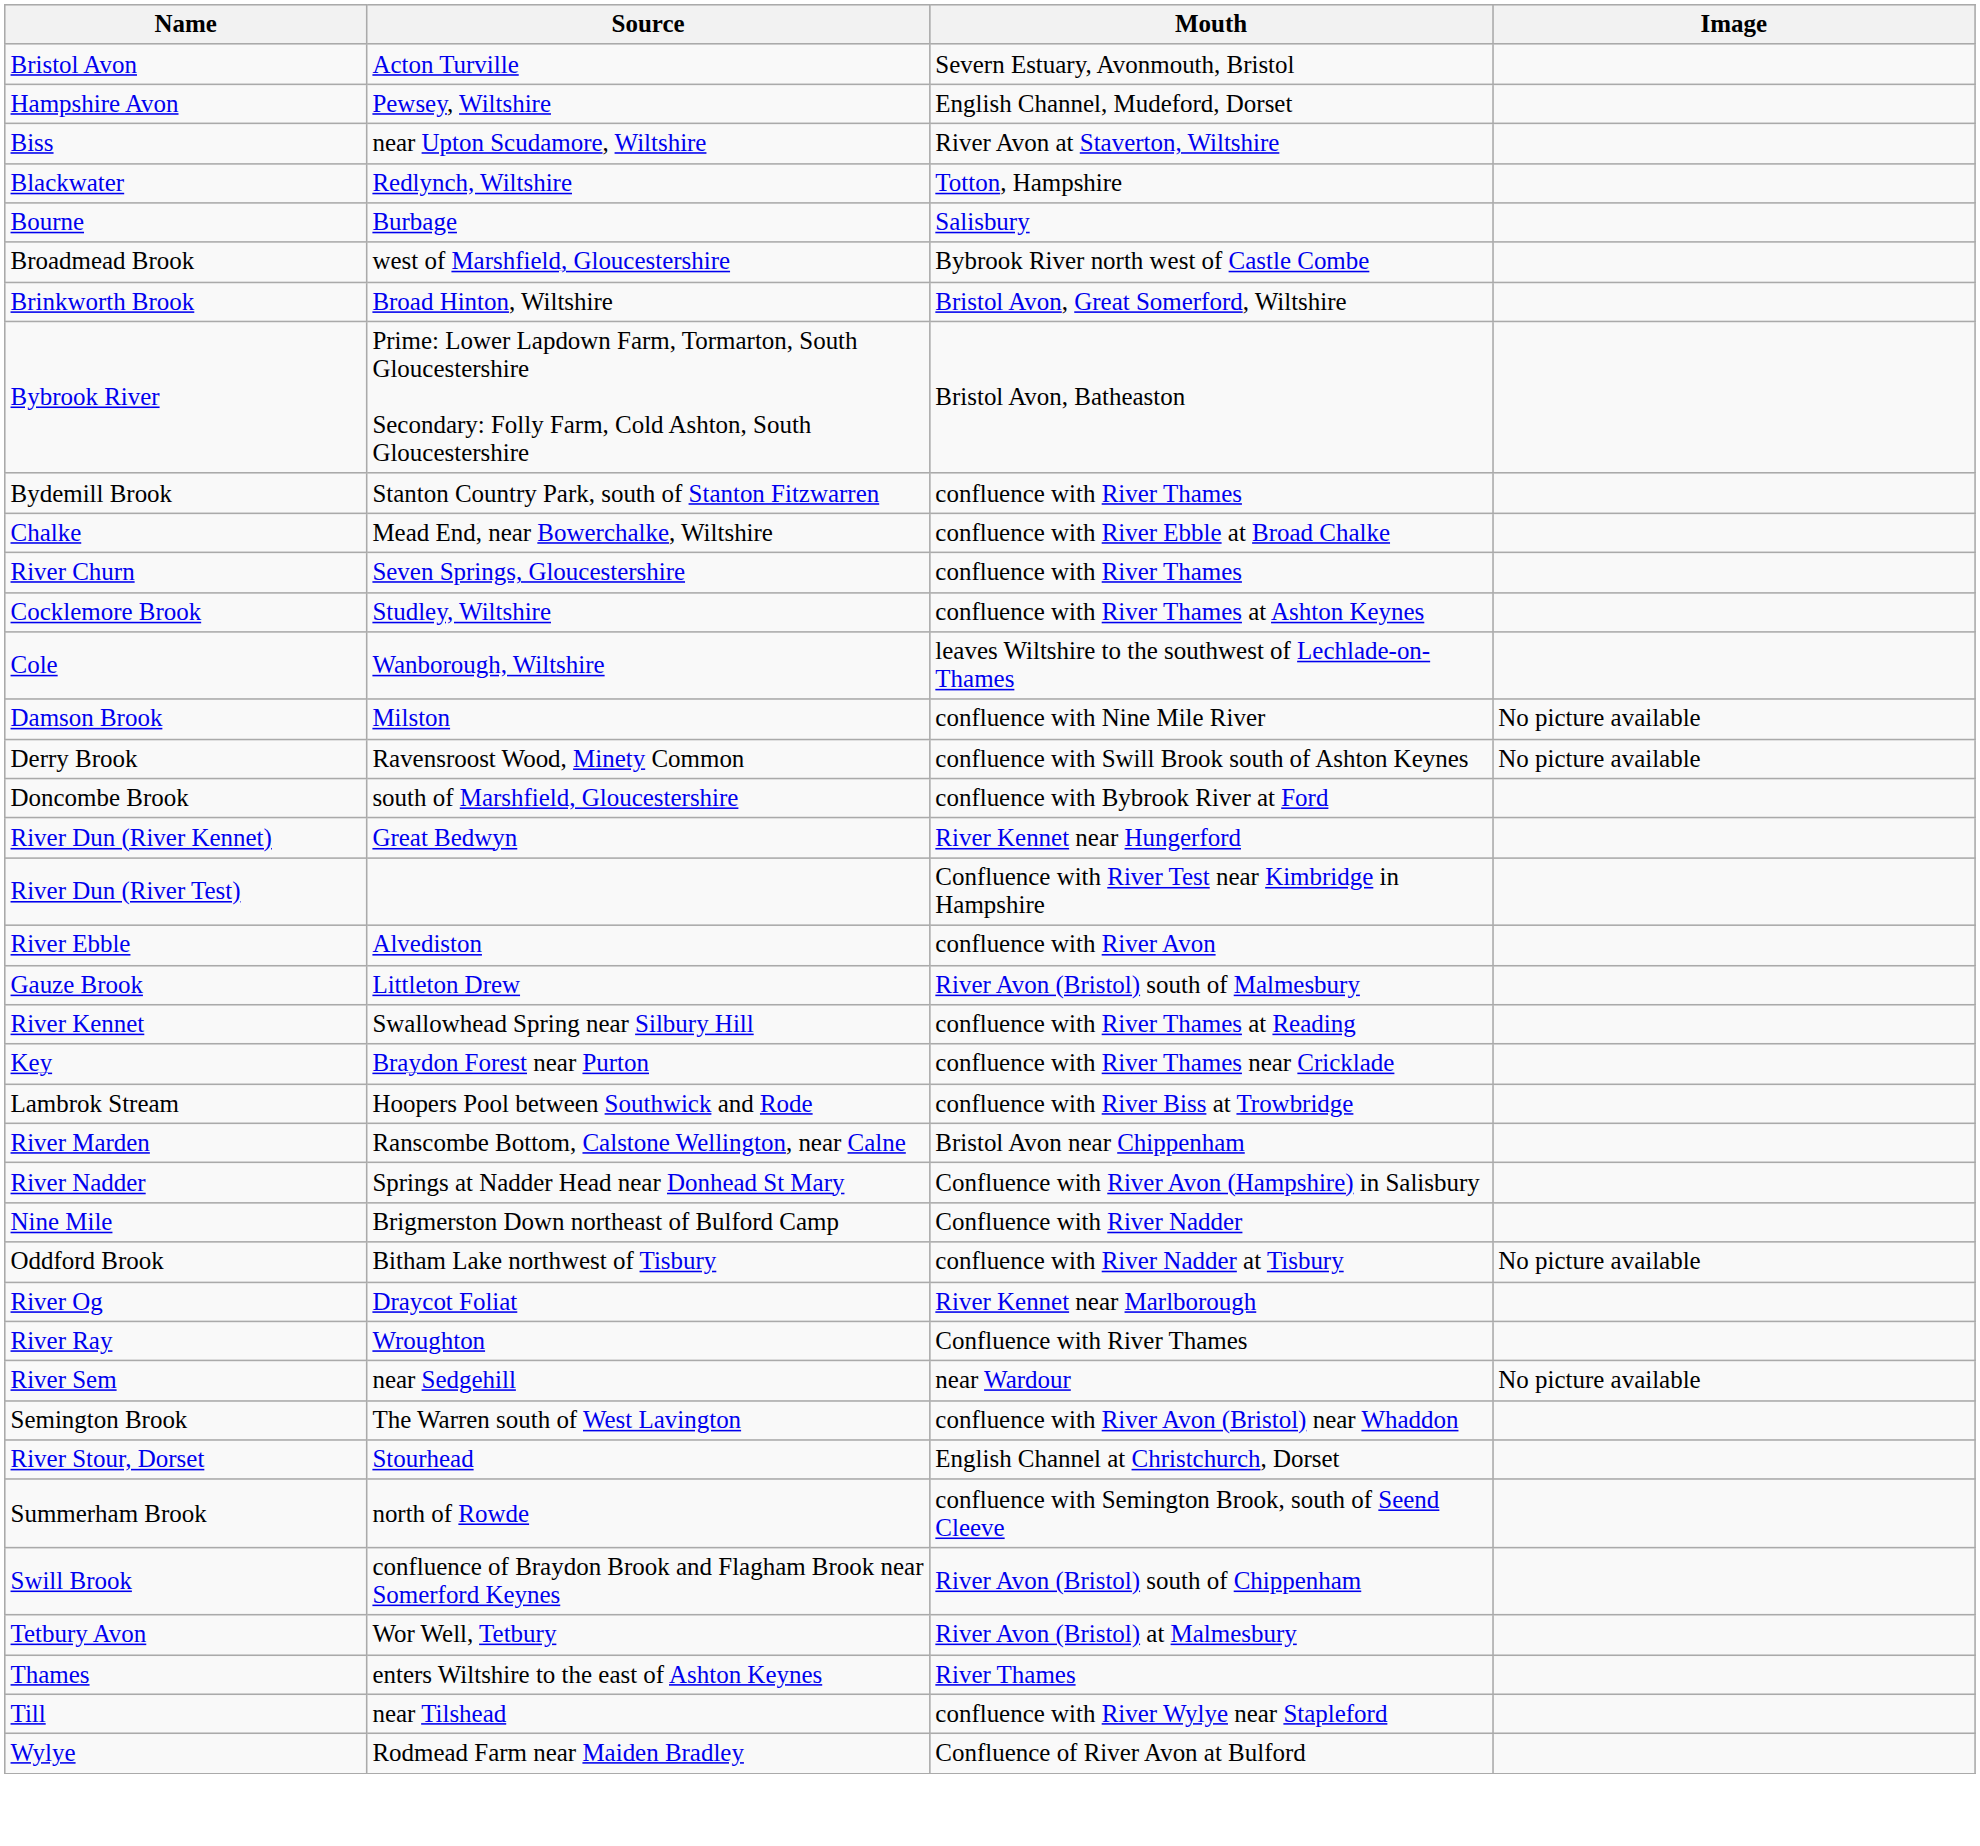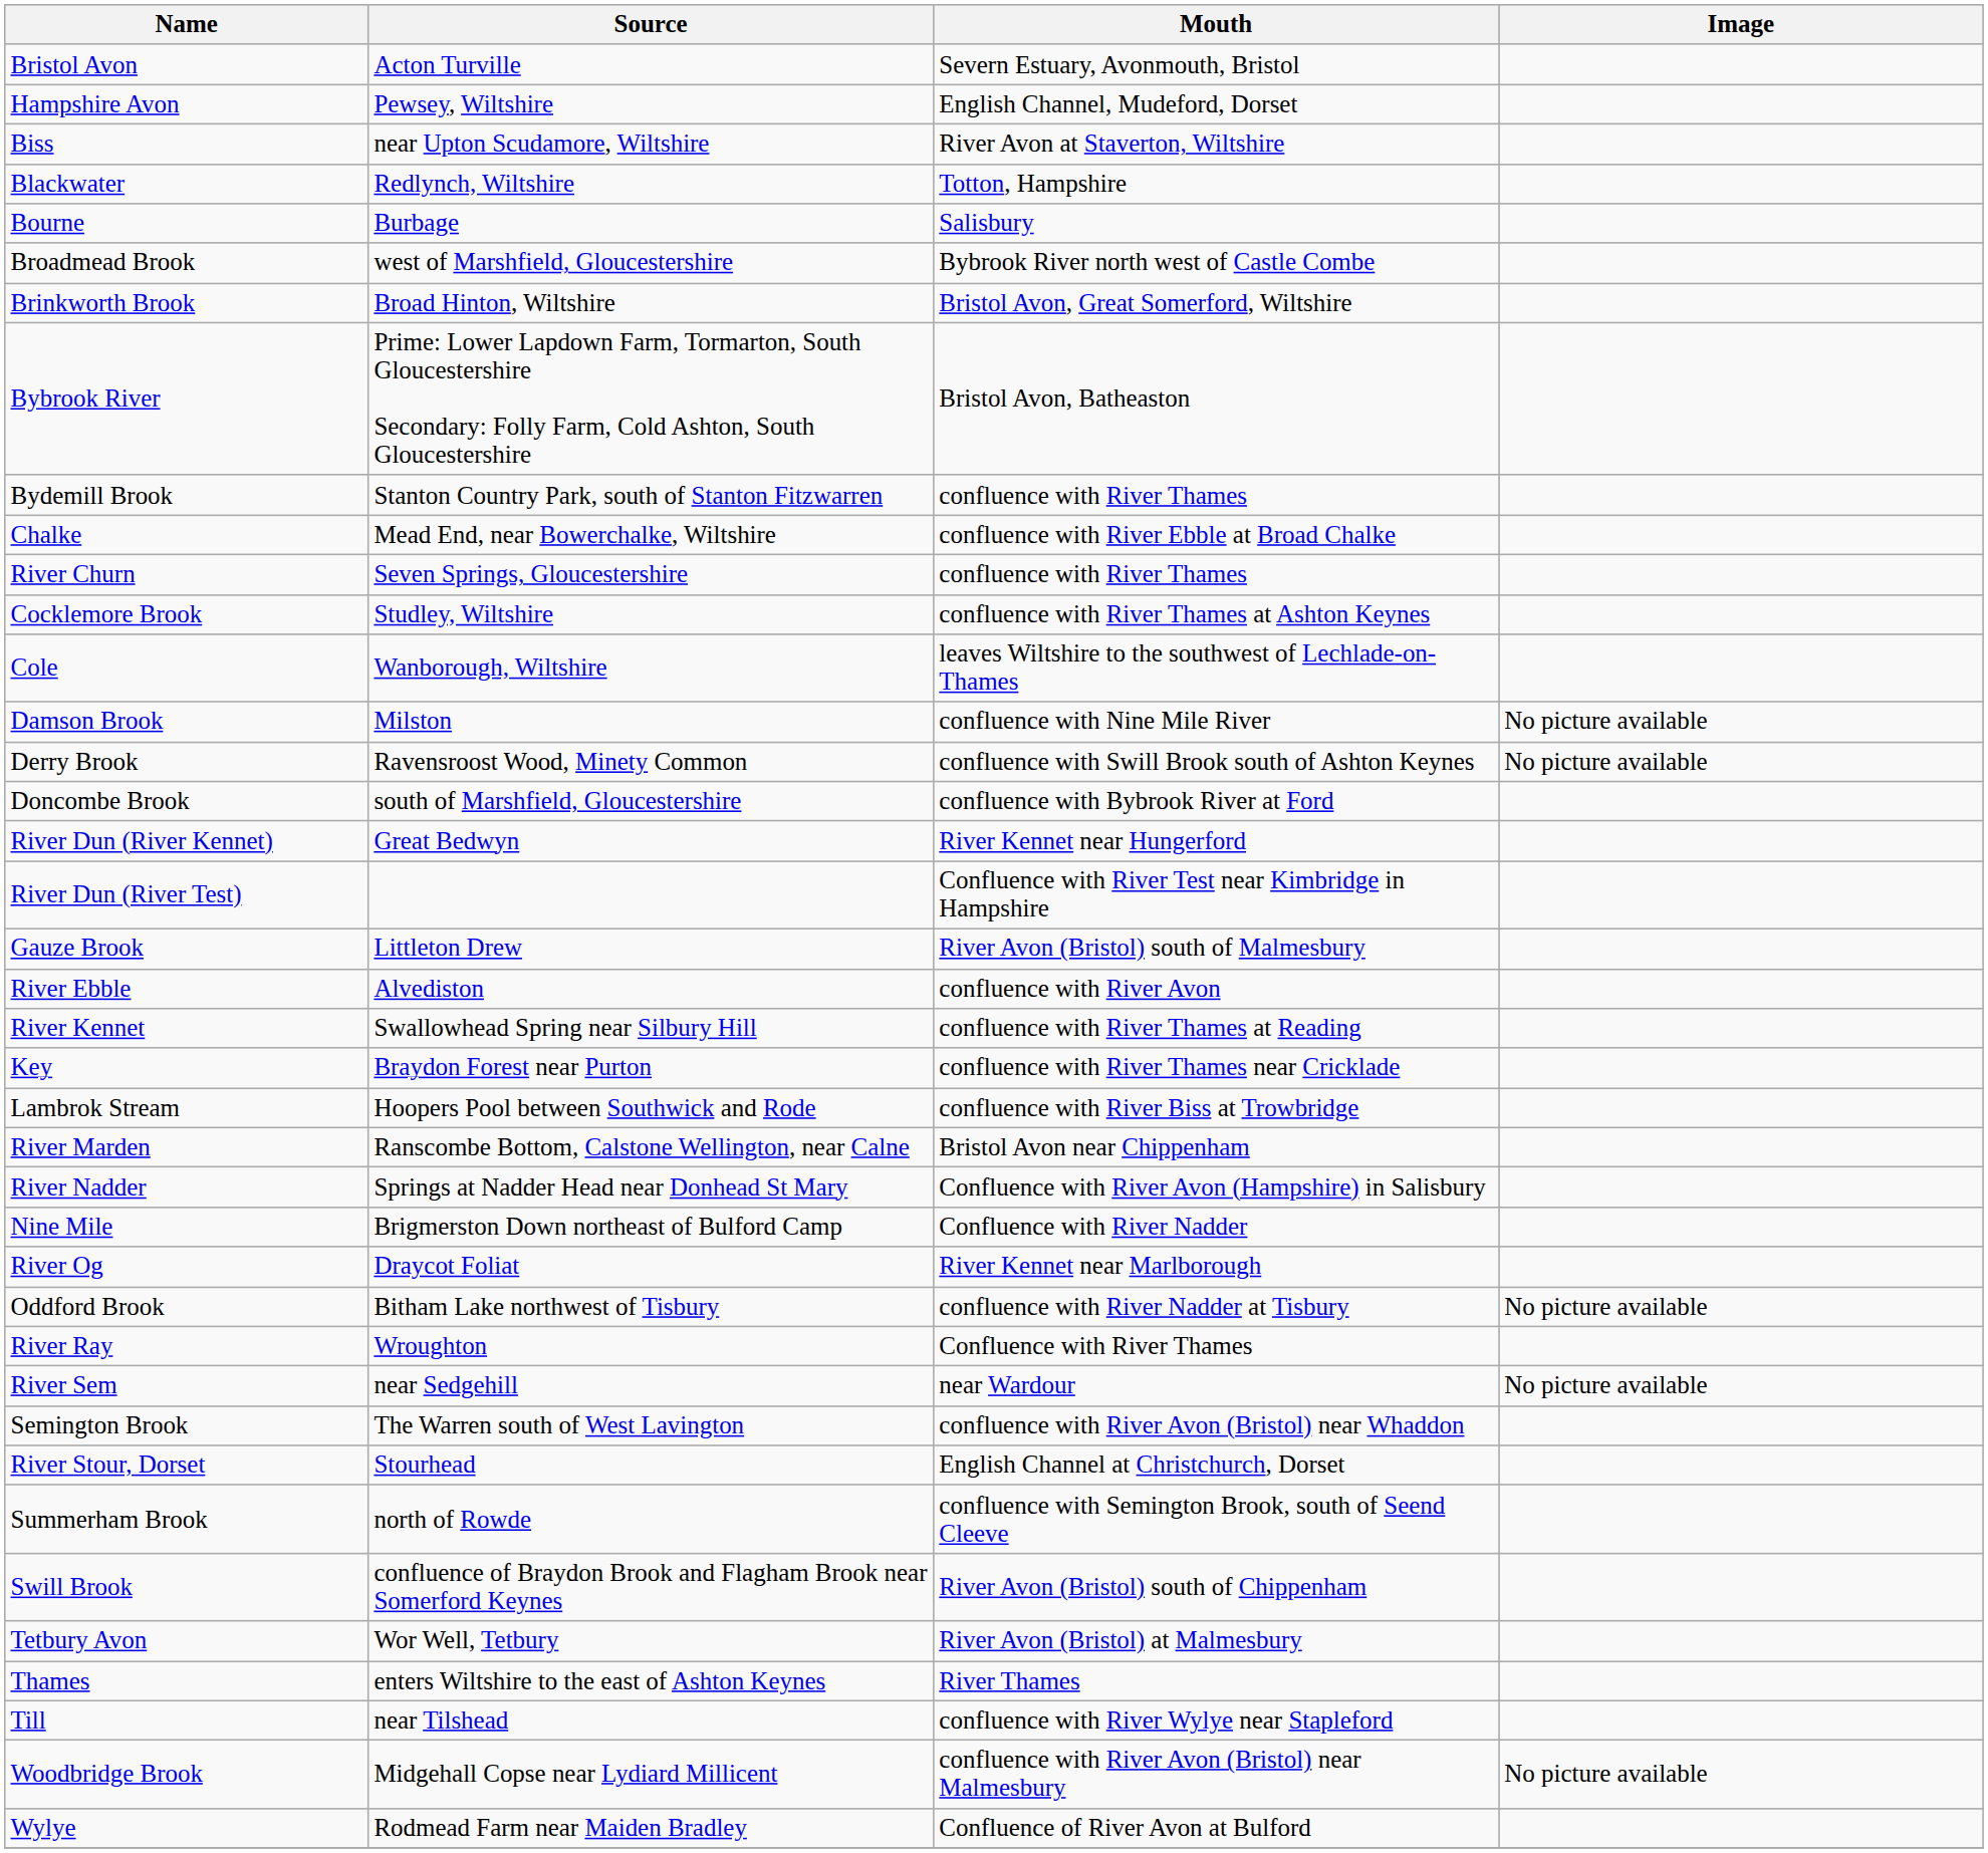 <table class="wikitable sortable" style="width:100%">
 <tr>
 <th width=9%><strong>Name</strong></th>
 <th width=14%><strong>Source</strong></th>
 <th width=14%><strong>Mouth</strong></th>
 <th width=12%><strong>Image</strong></th>
 </tr>
 <tr ->
 <td><a href='#'>Bristol Avon</a></td>
 <td><a href='#'>Acton Turville</a><br> </td>
 <td>Severn Estuary, Avonmouth, Bristol<br> </td>
 <td></td>
 </tr>
 <tr>
 <td><a href='#'>Hampshire Avon</a></td>
 <td><a href='#'>Pewsey</a>, <a href='#'>Wiltshire</a><br></td>
 <td>English Channel, Mudeford, Dorset<br></td>
 <td></td>
 </tr>
 <tr>
 <td><a href='#'>Biss</a></td>
 <td>near <a href='#'>Upton Scudamore</a>, <a href='#'>Wiltshire</a><br> </td>
 <td>River Avon at <a href='#'>Staverton, Wiltshire</a><br></td>
 <td></td>
 </tr>
 <tr>
 <td><a href='#'>Blackwater</a></td>
 <td><a href='#'>Redlynch, Wiltshire</a><br></td>
 <td><a href='#'>Totton</a>, Hampshire <br></td>
 <td></td>
 </tr>
 <tr>
 <td><a href='#'>Bourne</a></td>
 <td><a href='#'>Burbage</a><br></td>
 <td><a href='#'>Salisbury</a> <br></td>
 <td></td>
 </tr>
 <tr>
 <td>Broadmead Brook</td>
 <td>west of <a href='#'>Marshfield, Gloucestershire</a> <br></td>
 <td>Bybrook River north west of <a href='#'>Castle Combe</a><br></td>
 <td></td>
 </tr>
 <tr>
 <td><a href='#'>Brinkworth Brook</a></td>
 <td><a href='#'>Broad Hinton</a>, Wiltshire<br></td>
 <td><a href='#'>Bristol Avon</a>, <a href='#'>Great Somerford</a>, Wiltshire<br> </td>
 <td></td>
 </tr>
 <tr>
 <td><a href='#'>Bybrook River</a></td>
 <td>Prime: Lower Lapdown Farm, Tormarton, South Gloucestershire <br><br>Secondary: Folly Farm, Cold Ashton, South Gloucestershire<br></td>
 <td>Bristol Avon, Batheaston<br></td>
 <td></td>
 </tr>
 <tr>
 <td>Bydemill Brook</td>
 <td>Stanton Country Park, south of <a href='#'>Stanton Fitzwarren</a><br></td>
 <td>confluence with <a href='#'>River Thames</a><br></td>
 <td></td>
 </tr>
 <tr>
 <td><a href='#'>Chalke</a></td>
 <td>Mead End, near <a href='#'>Bowerchalke</a>, Wiltshire<br></td>
 <td>confluence with <a href='#'>River Ebble</a> at <a href='#'>Broad Chalke</a><br></td>
 <td></td>
 </tr>
 <tr>
 <td><a href='#'>River Churn</a></td>
 <td><a href='#'>Seven Springs, Gloucestershire</a>  <br></td>
 <td>confluence with <a href='#'>River Thames</a><br></td>
 <td></td>
 </tr>
 <tr>
 <td><a href='#'>Cocklemore Brook</a></td>
 <td><a href='#'>Studley, Wiltshire</a><br></td>
 <td>confluence with <a href='#'>River Thames</a> at <a href='#'>Ashton Keynes</a><br></td>
 <td></td>
 </tr>
 <tr>
 <td><a href='#'>Cole</a></td>
 <td><a href='#'>Wanborough, Wiltshire</a><br></td>
 <td>leaves Wiltshire to the southwest of <a href='#'>Lechlade-on-Thames</a></td>
 <td></td>
 </tr>
 <tr>
 <td><a href='#'>Damson Brook</a></td>
 <td><a href='#'>Milston</a><br></td>
 <td>confluence with Nine Mile River<br></td>
 <td>No picture available</td>
 </tr>
 <tr>
 <td>Derry Brook</td>
 <td>Ravensroost Wood, <a href='#'>Minety</a> Common<br></td>
 <td>confluence with Swill Brook south of Ashton Keynes<br></td>
 <td>No picture available</td>
 </tr>
 <tr>
 <td>Doncombe Brook</td>
 <td>south of <a href='#'>Marshfield, Gloucestershire</a><br></td>
 <td>confluence with Bybrook River at <a href='#'>Ford</a><br></td>
 <td></td>
 </tr>
 <tr>
 <td><a href='#'>River Dun (River Kennet)</a></td>
 <td><a href='#'>Great Bedwyn</a><br> </td>
 <td><a href='#'>River Kennet</a> near <a href='#'>Hungerford</a><br> </td>
 <td></td>
 </tr>
 <tr>
 <td><a href='#'>River Dun (River Test)</a></td>
 <td></td>
 <td>Confluence with <a href='#'>River Test</a> near <a href='#'>Kimbridge</a> in Hampshire<br></td>
 <td></td>
 </tr>
 <tr>
+<td><a href='#'>Gauze Brook</a></td>
+<td><a href='#'>Littleton Drew</a><br></td>
+<td><a href='#'>River Avon (Bristol)</a> south of <a href='#'>Malmesbury</a><br></td>
+<td></td>
+</tr>
+<tr>
 <td><a href='#'>River Ebble</a></td>
 <td><a href='#'>Alvediston</a><br></td>
 <td>confluence with <a href='#'>River Avon</a><br></td>
-<td></td>
-</tr>
-<tr>
-<td><a href='#'>Gauze Brook</a></td>
-<td><a href='#'>Littleton Drew</a><br></td>
-<td><a href='#'>River Avon (Bristol)</a> south of <a href='#'>Malmesbury</a><br></td>
 <td></td>
 </tr>
 <tr>
 <td><a href='#'>River Kennet</a></td>
 <td>Swallowhead Spring near <a href='#'>Silbury Hill</a><br></td>
 <td>confluence with <a href='#'>River Thames</a> at <a href='#'>Reading</a><br></td>
 <td></td>
 </tr>
 <tr>
 <td><a href='#'>Key</a></td>
 <td><a href='#'>Braydon Forest</a> near <a href='#'>Purton</a><br></td>
 <td>confluence with <a href='#'>River Thames</a> near <a href='#'>Cricklade</a><br></td>
 <td></td>
 </tr>
 <tr>
 <td>Lambrok Stream</td>
 <td>Hoopers Pool between <a href='#'>Southwick</a> and <a href='#'>Rode</a><br></td>
 <td>confluence with <a href='#'>River Biss</a> at <a href='#'>Trowbridge</a><br></td>
 <td></td>
 </tr>
 <tr>
 <td><a href='#'>River Marden</a></td>
 <td>Ranscombe Bottom, <a href='#'>Calstone Wellington</a>, near <a href='#'>Calne</a> <br></td>
 <td>Bristol Avon near <a href='#'>Chippenham</a><br> </td>
 <td></td>
 </tr>
 <tr>
 <td><a href='#'>River Nadder</a></td>
 <td>Springs at Nadder Head near <a href='#'>Donhead St Mary</a><br></td>
 <td>Confluence with <a href='#'>River Avon (Hampshire)</a> in Salisbury<br></td>
 <td></td>
 </tr>
 <tr>
 <td><a href='#'>Nine Mile</a></td>
 <td>Brigmerston Down northeast of Bulford Camp<br></td>
 <td>Confluence with <a href='#'>River Nadder</a><br></td>
 <td></td>
 </tr>
 <tr>
+<td><a href='#'>River Og</a></td>
+<td><a href='#'>Draycot Foliat</a><br></td>
+<td><a href='#'>River Kennet</a> near <a href='#'>Marlborough</a><br></td>
+<td></td>
+</tr>
+<tr>
 <td>Oddford Brook</td>
 <td>Bitham Lake northwest of <a href='#'>Tisbury</a><br></td>
 <td>confluence with <a href='#'>River Nadder</a> at <a href='#'>Tisbury</a><br></td>
 <td>No picture available</td>
-</tr>
-<tr>
-<td><a href='#'>River Og</a></td>
-<td><a href='#'>Draycot Foliat</a><br></td>
-<td><a href='#'>River Kennet</a> near <a href='#'>Marlborough</a><br></td>
-<td></td>
 </tr>
 <tr>
 <td><a href='#'>River Ray</a></td>
 <td><a href='#'>Wroughton</a><br> </td>
 <td>Confluence with River Thames<br></td>
 <td></td>
 </tr>
 <tr>
 <td><a href='#'>River Sem</a></td>
 <td>near <a href='#'>Sedgehill</a><br></td>
 <td>near <a href='#'>Wardour</a><br> </td>
 <td>No picture available</td>
 </tr>
 <tr>
 <td>Semington Brook</td>
 <td>The Warren south of <a href='#'>West Lavington</a><br></td>
 <td>confluence with <a href='#'>River Avon (Bristol)</a> near <a href='#'>Whaddon</a><br></td>
 <td></td>
 </tr>
 <tr>
 <td><a href='#'>River Stour, Dorset</a></td>
 <td><a href='#'>Stourhead</a><br></td>
 <td>English Channel at <a href='#'>Christchurch</a>, Dorset<br></td>
 <td></td>
 </tr>
 <tr>
 <td>Summerham Brook</td>
 <td>north of <a href='#'>Rowde</a><br></td>
 <td>confluence with Semington Brook, south of <a href='#'>Seend Cleeve</a><br></td>
 <td></td>
 </tr>
 <tr>
 <td><a href='#'>Swill Brook</a></td>
 <td>confluence of Braydon Brook and Flagham Brook near <a href='#'>Somerford Keynes</a><br></td>
 <td><a href='#'>River Avon (Bristol)</a> south of <a href='#'>Chippenham</a><br></td>
 <td></td>
 </tr>
 <tr>
 <td><a href='#'>Tetbury Avon</a></td>
 <td>Wor Well, <a href='#'>Tetbury</a><br></td>
 <td><a href='#'>River Avon (Bristol)</a> at <a href='#'>Malmesbury</a><br></td>
 <td></td>
 </tr>
 <tr>
 <td><a href='#'>Thames</a></td>
 <td>enters Wiltshire to the east of <a href='#'>Ashton Keynes</a></td>
 <td><a href='#'>River Thames</a><br></td>
 <td></td>
 </tr>
 <tr>
 <td><a href='#'>Till</a></td>
 <td>near <a href='#'>Tilshead</a><br></td>
 <td>confluence with <a href='#'>River Wylye</a> near <a href='#'>Stapleford</a><br></td>
 <td></td>
 </tr>
 <tr>
+<td><a href='#'>Woodbridge Brook</a></td>
+<td>Midgehall Copse near <a href='#'>Lydiard Millicent</a><br></td>
+<td>confluence with <a href='#'>River Avon (Bristol)</a> near <a href='#'>Malmesbury</a></td>
+<td>No picture available</td>
+</tr>
+<tr>
 <td><a href='#'>Wylye</a></td>
 <td>Rodmead Farm near <a href='#'>Maiden Bradley</a><br></td>
 <td>Confluence of River Avon at Bulford<br></td>
 <td></td>
 </tr>
 <tr>
 </tr>
 </table>
